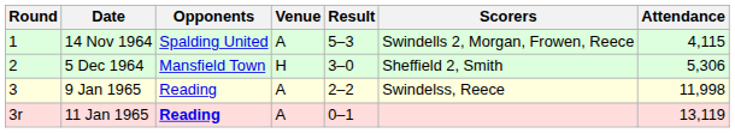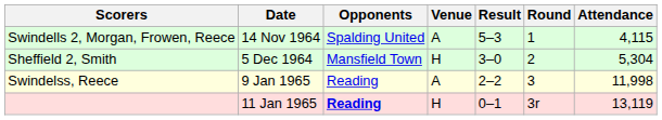 <table class="wikitable">
 <tr>
-<th>Round</th>
+<th>Scorers</th>
 <th>Date</th>
 <th>Opponents</th>
 <th>Venue</th>
 <th>Result</th>
-<th>Scorers</th>
+<th>Round</th>
 <th>Attendance</th>
 </tr>
 <tr bgcolor="#ddffdd">
-<td>1</td>
+<td>Swindells 2, Morgan, Frowen, Reece</td>
 <td>14 Nov 1964</td>
 <td><a href='#'>Spalding United</a></td>
 <td>A</td>
 <td>5–3</td>
-<td>Swindells 2, Morgan, Frowen, Reece</td>
+<td>1</td>
 <td align="right">4,115</td>
 </tr>
 <tr bgcolor="#ddffdd">
-<td>2</td>
+<td>Sheffield 2, Smith</td>
 <td>5 Dec 1964</td>
 <td><a href='#'>Mansfield Town</a></td>
 <td>H</td>
 <td>3–0</td>
-<td>Sheffield 2, Smith</td>
-<td align="right">5,306</td>
+<td>2</td>
+<td align="right">5,304</td>
 </tr>
 <tr bgcolor="#ffffdd">
-<td>3</td>
+<td>Swindelss, Reece</td>
 <td>9 Jan 1965</td>
 <td><a href='#'>Reading</a></td>
 <td>A</td>
 <td>2–2</td>
-<td>Swindelss, Reece</td>
+<td>3</td>
 <td align="right">11,998</td>
 </tr>
 <tr bgcolor="#ffdddd">
-<td>3r</td>
+<td></td>
 <td>11 Jan 1965</td>
 <td><strong><a href='#'>Reading</a></strong></td>
-<td>A</td>
+<td>H</td>
 <td>0–1</td>
-<td></td>
+<td>3r</td>
 <td align="right">13,119</td>
 </tr>
 </table>
